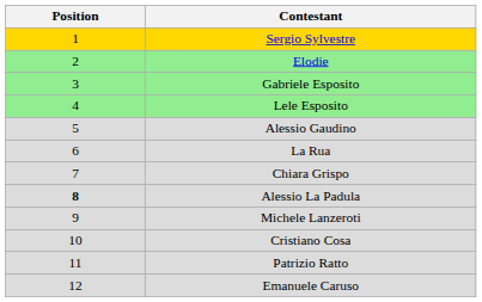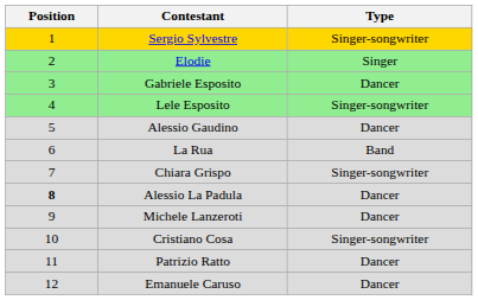 <table class="wikitable" style="text-align:center; font-size:90%; border-collapse:collapse;" width=80%>
 <tr>
 <th width=4%>Position</th>
 <th width="12%" align="center">Contestant</th>
+<th width=12%>Type</th>
 </tr>
 <tr>
 <td style="color:black; background:gold;">1</td>
 <td style="color:black; background:gold;"><a href='#'>Sergio Sylvestre</a></td>
+<td style="color:black; background:gold;">Singer-songwriter</td>
 </tr>
 <tr>
 <td style="color:black; background:LightGreen;">2</td>
 <td style="color:black; background:LightGreen;"><a href='#'>Elodie</a></td>
+<td style="color:black; background:LightGreen;">Singer</td>
 </tr>
 <tr>
 <td style="color:black; background:LightGreen;">3</td>
 <td style="color:black; background:LightGreen;">Gabriele Esposito</td>
+<td style="color:black; background:LightGreen;">Dancer</td>
 </tr>
 <tr>
 <td style="color:black; background:LightGreen;">4</td>
 <td style="color:black; background:LightGreen;">Lele Esposito</td>
+<td style="color:black; background:LightGreen;">Singer-songwriter</td>
 </tr>
 <tr>
 <td style="background:#DCDCDC;">5</td>
 <td style="background:#DCDCDC;">Alessio Gaudino</td>
+<td style="background:#DCDCDC;">Dancer</td>
 </tr>
 <tr>
 <td style="background:#DCDCDC;">6</td>
 <td style="background:#DCDCDC;">La Rua</td>
+<td style="background:#DCDCDC;">Band</td>
 </tr>
 <tr>
 <td style="background:#DCDCDC;">7</td>
 <td style="background:#DCDCDC;">Chiara Grispo</td>
+<td style="background:#DCDCDC;">Singer-songwriter</td>
 </tr>
 <tr>
 <td style="background:#DCDCDC;"><strong>8</strong></td>
 <td style="background:#DCDCDC;">Alessio La Padula</td>
+<td style="background:#DCDCDC;">Dancer</td>
 </tr>
 <tr>
 <td style="background:#DCDCDC;">9</td>
 <td style="background:#DCDCDC;">Michele Lanzeroti</td>
+<td style="background:#DCDCDC;">Dancer</td>
 </tr>
 <tr>
 <td style="background:#DCDCDC;">10</td>
 <td style="background:#DCDCDC;">Cristiano Cosa</td>
+<td style="background:#DCDCDC;">Singer-songwriter</td>
 </tr>
 <tr>
 <td style="background:#DCDCDC;">11</td>
 <td style="background:#DCDCDC;">Patrizio Ratto</td>
+<td style="background:#DCDCDC;">Dancer</td>
 </tr>
 <tr>
 <td style="background:#DCDCDC;">12</td>
 <td style="background:#DCDCDC;">Emanuele Caruso</td>
+<td style="background:#DCDCDC;">Dancer</td>
 </tr>
 </table>
